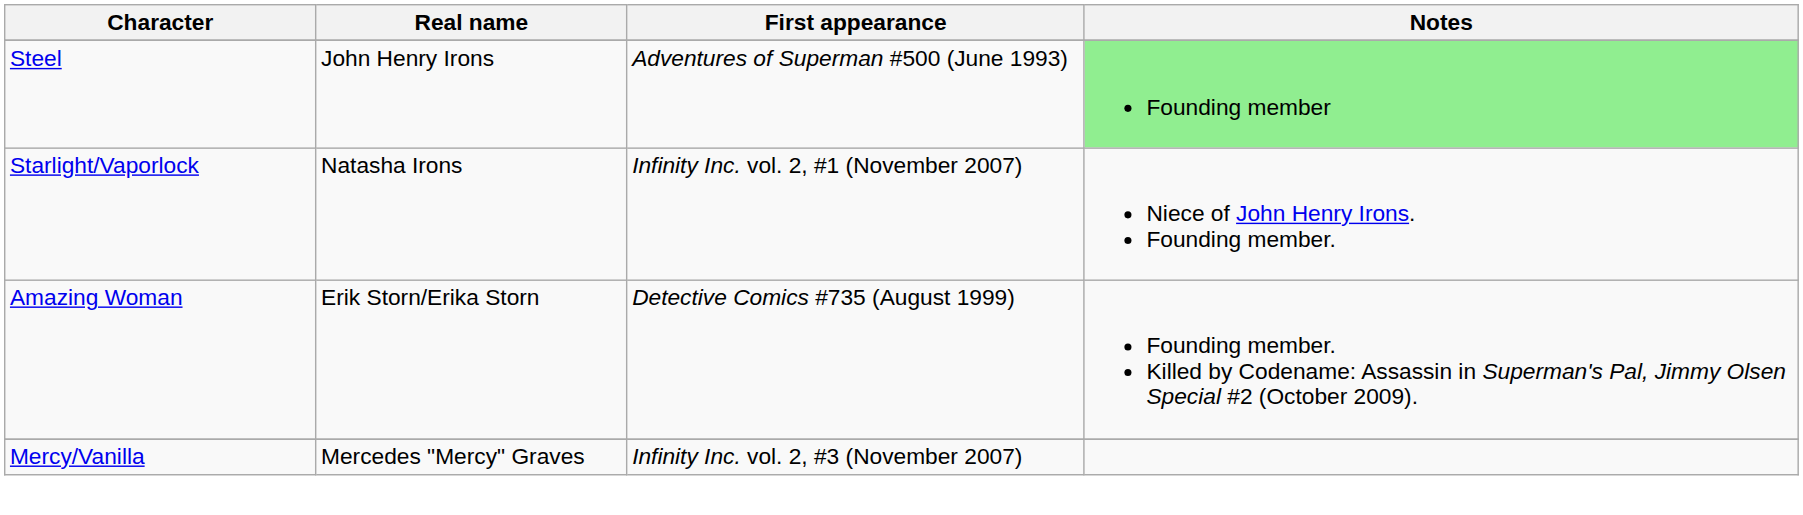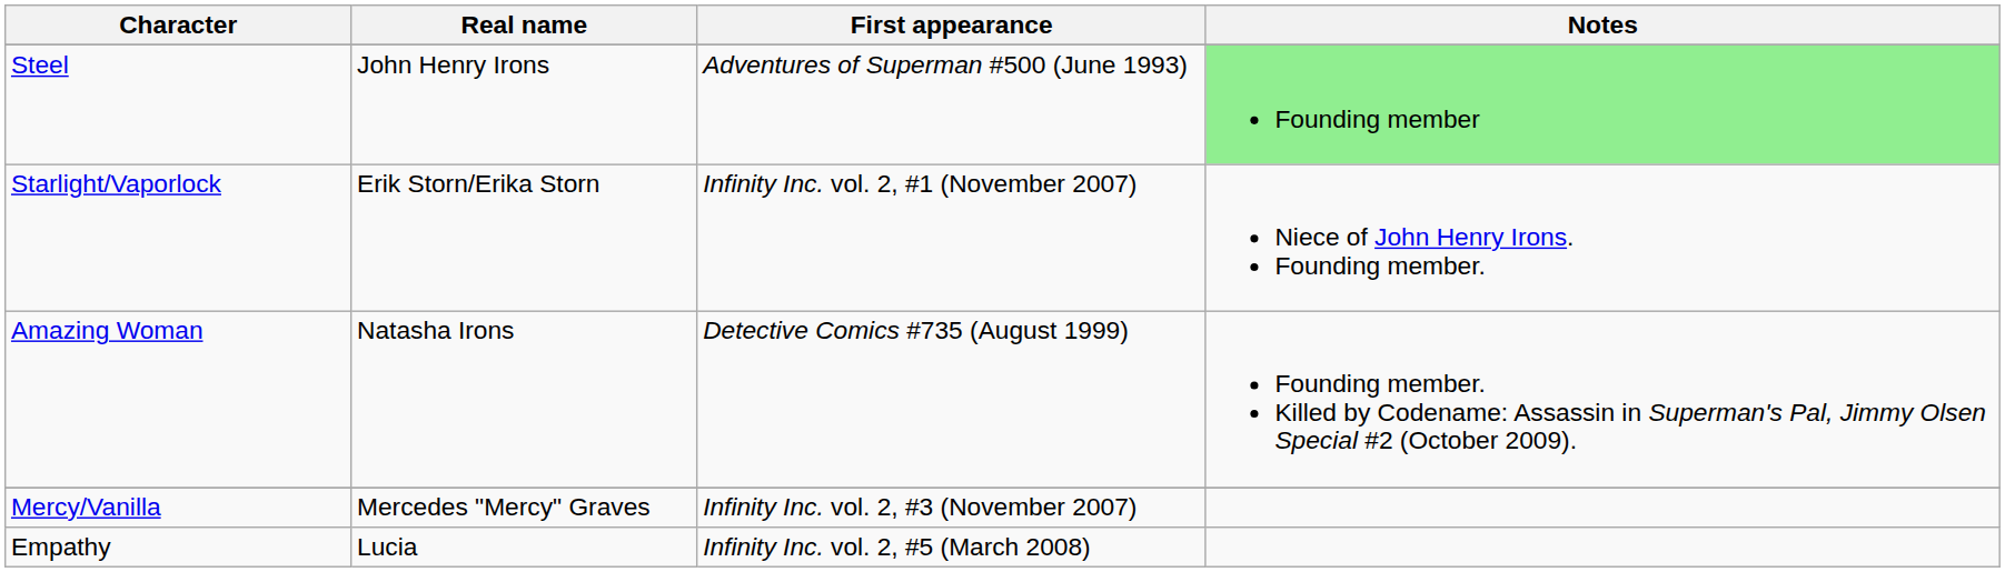 <table class="wikitable" width=100%>
 <tr>
 <th width=17%>Character</th>
 <th width=17%>Real name</th>
 <th width=25%>First appearance</th>
 <th width=39%>Notes</th>
 </tr>
 <tr>
 </tr>
 <tr>
 <td valign="top"><a href='#'>Steel</a></td>
 <td valign="top">John Henry Irons</td>
 <td valign="top"><em>Adventures of Superman</em> #500 (June 1993)</td>
 <td valign="top" style="background: lightgreen;"><br><ul><li>Founding member</li></ul></td>
 </tr>
 <tr>
 <td valign="top"><a href='#'>Starlight/Vaporlock</a></td>
-<td valign="top">Natasha Irons</td>
+<td valign="top">Erik Storn/Erika Storn</td>
 <td valign="top"><em>Infinity Inc.</em> vol. 2, #1 (November 2007)</td>
 <td valign="top"><br><ul><li>Niece of <a href='#'>John Henry Irons</a>.</li><li>Founding member.</li></ul></td>
 </tr>
 <tr>
 <td valign="top"><a href='#'>Amazing Woman</a></td>
-<td valign="top">Erik Storn/Erika Storn</td>
+<td valign="top">Natasha Irons</td>
 <td valign="top"><em>Detective Comics</em> #735 (August 1999)</td>
 <td valign="top"><br><ul><li>Founding member.</li><li>Killed by Codename: Assassin in <em>Superman's Pal, Jimmy Olsen Special</em> #2 (October 2009).</li></ul></td>
 </tr>
 <tr>
 </tr>
 <tr>
 <td valign="top"><a href='#'>Mercy/Vanilla</a></td>
 <td valign="top">Mercedes "Mercy" Graves</td>
 <td valign="top"><em>Infinity Inc.</em> vol. 2, #3 (November 2007)</td>
 <td valign="top"></td>
 </tr>
+<tr>
+<td valign="top">Empathy</td>
+<td valign="top">Lucia</td>
+<td valign="top"><em>Infinity Inc.</em> vol. 2, #5 (March 2008)</td>
+<td valign="top"></td>
+</tr>
 </table>
